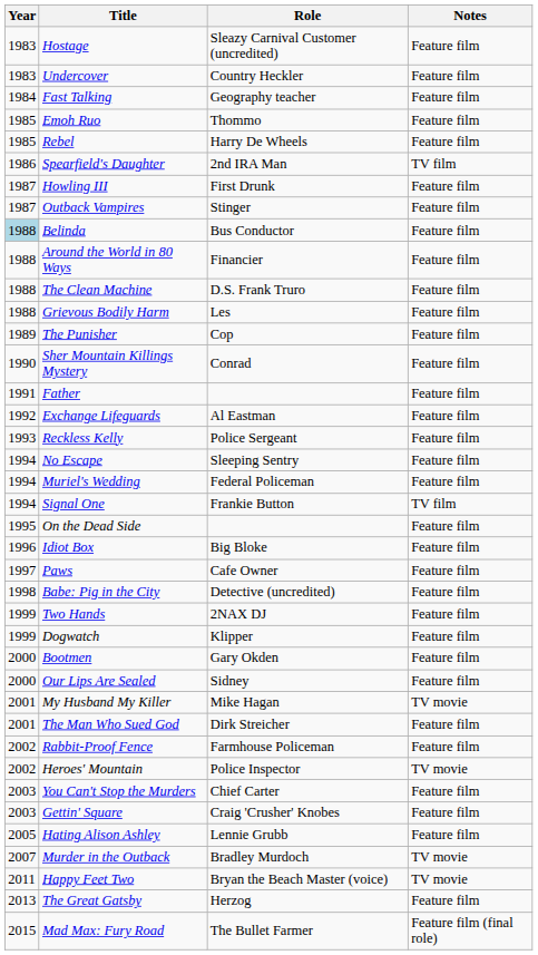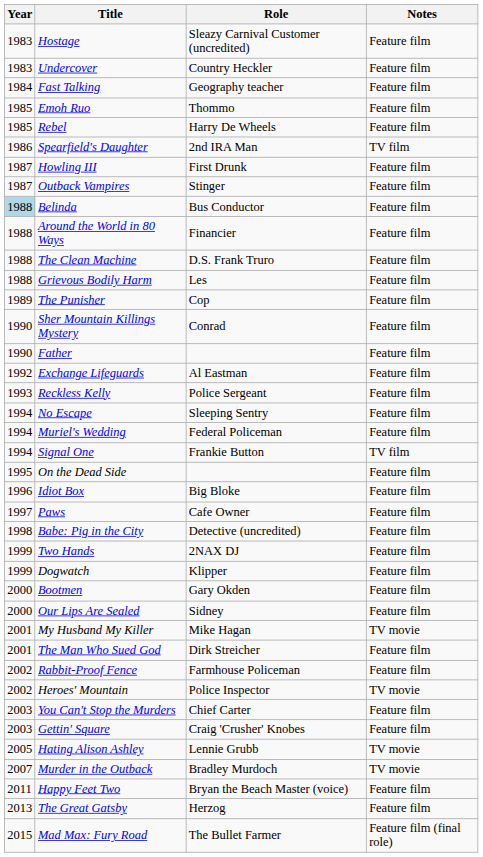 <table class="wikitable sortable">
 <tr>
 <th>Year</th>
 <th>Title</th>
 <th>Role</th>
 <th class="unsortable">Notes</th>
 </tr>
 <tr>
 <td>1983</td>
 <td><em><a href='#'>Hostage</a></em></td>
 <td>Sleazy Carnival Customer (uncredited)</td>
 <td>Feature film</td>
 </tr>
 <tr>
 <td>1983</td>
 <td><em><a href='#'>Undercover</a></em></td>
 <td>Country Heckler</td>
 <td>Feature film</td>
 </tr>
 <tr>
 <td>1984</td>
 <td><em><a href='#'>Fast Talking</a></em></td>
 <td>Geography teacher</td>
 <td>Feature film</td>
 </tr>
 <tr>
 <td>1985</td>
 <td><em><a href='#'>Emoh Ruo</a></em></td>
 <td>Thommo</td>
 <td>Feature film</td>
 </tr>
 <tr>
 <td>1985</td>
 <td><em><a href='#'>Rebel</a></em></td>
 <td>Harry De Wheels</td>
 <td>Feature film</td>
 </tr>
 <tr>
 <td>1986</td>
 <td><em><a href='#'>Spearfield's Daughter</a></em></td>
 <td>2nd IRA Man</td>
 <td>TV film</td>
 </tr>
 <tr>
 <td>1987</td>
 <td><em><a href='#'>Howling III</a></em></td>
 <td>First Drunk</td>
 <td>Feature film</td>
 </tr>
 <tr>
 <td>1987</td>
 <td><em><a href='#'>Outback Vampires</a></em></td>
 <td>Stinger</td>
 <td>Feature film</td>
 </tr>
 <tr>
 <td style="background: lightblue;">1988</td>
 <td><em><a href='#'>Belinda</a></em></td>
 <td>Bus Conductor</td>
 <td>Feature film</td>
 </tr>
 <tr>
 <td>1988</td>
 <td><em><a href='#'>Around the World in 80 Ways</a></em></td>
 <td>Financier</td>
 <td>Feature film</td>
 </tr>
 <tr>
 <td>1988</td>
 <td><em><a href='#'>The Clean Machine</a></em></td>
 <td>D.S. Frank Truro</td>
 <td>Feature film</td>
 </tr>
 <tr>
 <td>1988</td>
 <td><em><a href='#'>Grievous Bodily Harm</a></em></td>
 <td>Les</td>
 <td>Feature film</td>
 </tr>
 <tr>
 <td>1989</td>
 <td><em><a href='#'>The Punisher</a></em></td>
 <td>Cop</td>
 <td>Feature film</td>
 </tr>
 <tr>
 <td>1990</td>
 <td><em><a href='#'>Sher Mountain Killings Mystery</a></em></td>
 <td>Conrad</td>
 <td>Feature film</td>
 </tr>
 <tr>
-<td>1991</td>
+<td>1990</td>
 <td><em><a href='#'>Father</a></em></td>
 <td></td>
 <td>Feature film</td>
 </tr>
 <tr>
 <td>1992</td>
 <td><em><a href='#'>Exchange Lifeguards</a></em></td>
 <td>Al Eastman</td>
 <td>Feature film</td>
 </tr>
 <tr>
 <td>1993</td>
 <td><em><a href='#'>Reckless Kelly</a></em></td>
 <td>Police Sergeant</td>
 <td>Feature film</td>
 </tr>
 <tr>
 <td>1994</td>
 <td><em><a href='#'>No Escape</a></em></td>
 <td>Sleeping Sentry</td>
 <td>Feature film</td>
 </tr>
 <tr>
 <td>1994</td>
 <td><em><a href='#'>Muriel's Wedding</a></em></td>
 <td>Federal Policeman</td>
 <td>Feature film</td>
 </tr>
 <tr>
 <td>1994</td>
 <td><em><a href='#'>Signal One</a></em></td>
 <td>Frankie Button</td>
 <td>TV film</td>
 </tr>
 <tr>
 <td>1995</td>
 <td><em>On the Dead Side</em></td>
 <td></td>
 <td>Feature film</td>
 </tr>
 <tr>
 <td>1996</td>
 <td><em><a href='#'>Idiot Box</a></em></td>
 <td>Big Bloke</td>
 <td>Feature film</td>
 </tr>
 <tr>
 <td>1997</td>
 <td><em><a href='#'>Paws</a></em></td>
 <td>Cafe Owner</td>
 <td>Feature film</td>
 </tr>
 <tr>
 <td>1998</td>
 <td><em><a href='#'>Babe: Pig in the City</a></em></td>
 <td>Detective (uncredited)</td>
 <td>Feature film</td>
 </tr>
 <tr>
 <td>1999</td>
 <td><em><a href='#'>Two Hands</a></em></td>
 <td>2NAX DJ</td>
 <td>Feature film</td>
 </tr>
 <tr>
 <td>1999</td>
 <td><em>Dogwatch</em></td>
 <td>Klipper</td>
 <td>Feature film</td>
 </tr>
 <tr>
 <td>2000</td>
 <td><em><a href='#'>Bootmen</a></em></td>
 <td>Gary Okden</td>
 <td>Feature film</td>
 </tr>
 <tr>
 <td>2000</td>
 <td><em><a href='#'>Our Lips Are Sealed</a></em></td>
 <td>Sidney</td>
 <td>Feature film</td>
 </tr>
 <tr>
 <td>2001</td>
 <td><em>My Husband My Killer</em></td>
 <td>Mike Hagan</td>
 <td>TV movie</td>
 </tr>
 <tr>
 <td>2001</td>
 <td><em><a href='#'>The Man Who Sued God</a></em></td>
 <td>Dirk Streicher</td>
 <td>Feature film</td>
 </tr>
 <tr>
 <td>2002</td>
 <td><em><a href='#'>Rabbit-Proof Fence</a></em></td>
 <td>Farmhouse Policeman</td>
 <td>Feature film</td>
 </tr>
 <tr>
 <td>2002</td>
 <td><em>Heroes' Mountain</em></td>
 <td>Police Inspector</td>
 <td>TV movie</td>
 </tr>
 <tr>
 <td>2003</td>
 <td><em><a href='#'>You Can't Stop the Murders</a></em></td>
 <td>Chief Carter</td>
 <td>Feature film</td>
 </tr>
 <tr>
 <td>2003</td>
 <td><em><a href='#'>Gettin' Square</a></em></td>
 <td>Craig 'Crusher' Knobes</td>
 <td>Feature film</td>
 </tr>
 <tr>
 <td>2005</td>
 <td><em><a href='#'>Hating Alison Ashley</a></em></td>
 <td>Lennie Grubb</td>
-<td>Feature film</td>
+<td>TV movie</td>
 </tr>
 <tr>
 <td>2007</td>
 <td><em><a href='#'>Murder in the Outback</a></em></td>
 <td>Bradley Murdoch</td>
 <td>TV movie</td>
 </tr>
 <tr>
 <td>2011</td>
 <td><em><a href='#'>Happy Feet Two</a></em></td>
 <td>Bryan the Beach Master (voice)</td>
-<td>TV movie</td>
+<td>Feature film</td>
 </tr>
 <tr>
 <td>2013</td>
 <td><em><a href='#'>The Great Gatsby</a></em></td>
 <td>Herzog</td>
 <td>Feature film</td>
 </tr>
 <tr>
 <td>2015</td>
 <td><em><a href='#'>Mad Max: Fury Road</a></em></td>
 <td>The Bullet Farmer</td>
 <td>Feature film (final role)</td>
 </tr>
 </table>
